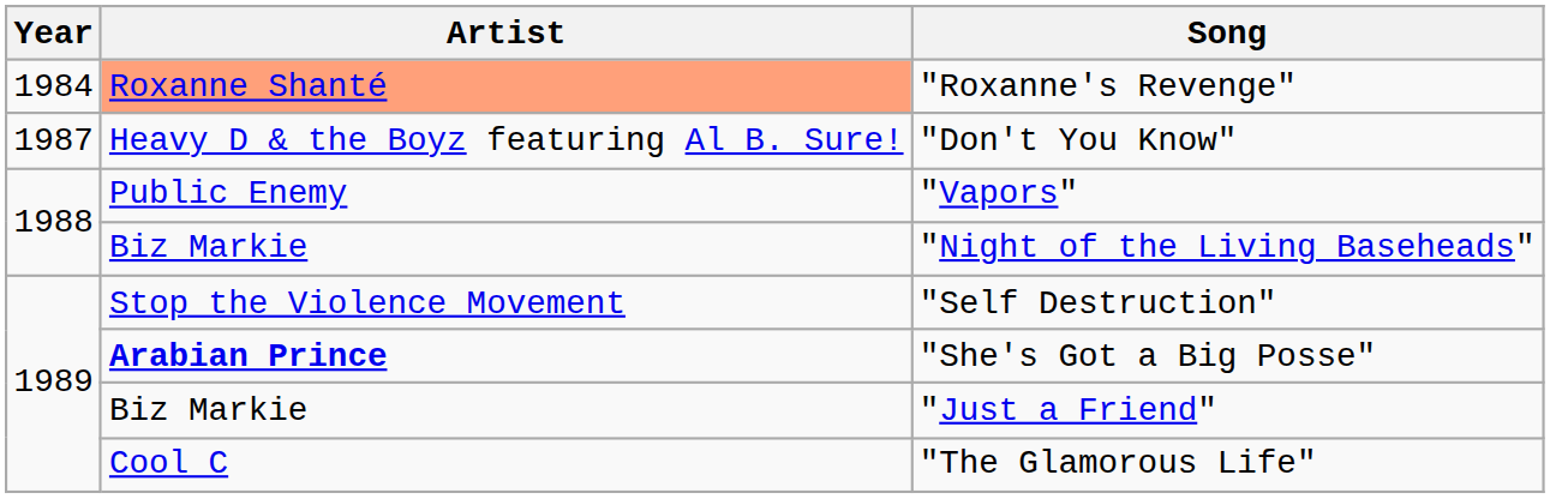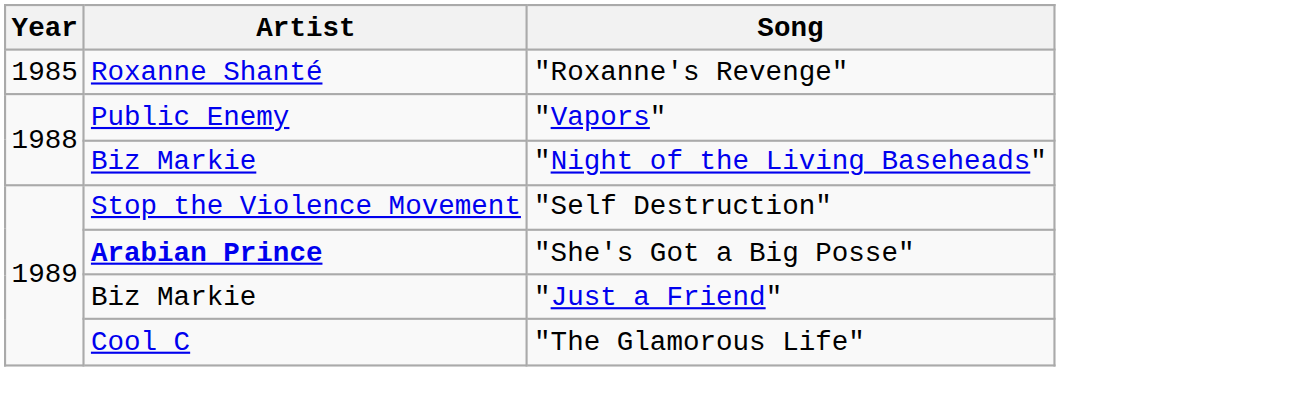 <table class="wikitable">
 <tr>
 <th>Year</th>
 <th>Artist</th>
 <th>Song</th>
 </tr>
 <tr>
-<td align=center>1984</td>
-<td style="background: lightsalmon;"><a href='#'>Roxanne Shanté</a></td>
+<td align=center>1985</td>
+<td><a href='#'>Roxanne Shanté</a></td>
 <td>"Roxanne's Revenge"</td>
-</tr>
-<tr>
-<td align=center>1987</td>
-<td><a href='#'>Heavy D & the Boyz</a> featuring <a href='#'>Al B. Sure!</a></td>
-<td>"Don't You Know"</td>
 </tr>
 <tr>
 <td rowspan=2 align=center>1988<br></td>
 <td><a href='#'>Public Enemy</a></td>
 <td>"<a href='#'>Vapors</a>"</td>
 </tr>
 <tr>
 <td><a href='#'>Biz Markie</a></td>
 <td>"<a href='#'>Night of the Living Baseheads</a>"</td>
 </tr>
 <tr>
 <td rowspan=4 align=center>1989<br></td>
 <td><a href='#'>Stop the Violence Movement</a></td>
 <td>"Self Destruction"</td>
 </tr>
 <tr>
 <td><strong><a href='#'>Arabian Prince</a></strong></td>
 <td>"She's Got a Big Posse"</td>
 </tr>
 <tr>
 <td>Biz Markie</td>
 <td>"<a href='#'>Just a Friend</a>"</td>
 </tr>
 <tr>
 <td><a href='#'>Cool C</a></td>
 <td>"The Glamorous Life"</td>
 </tr>
 </table>
